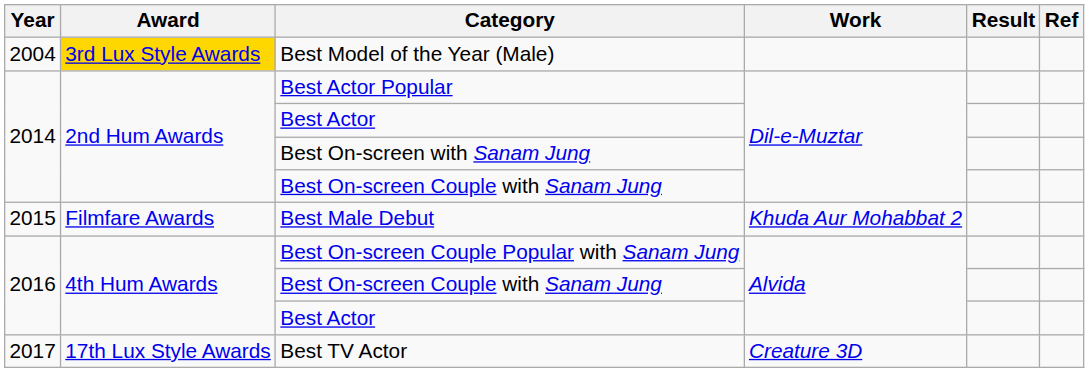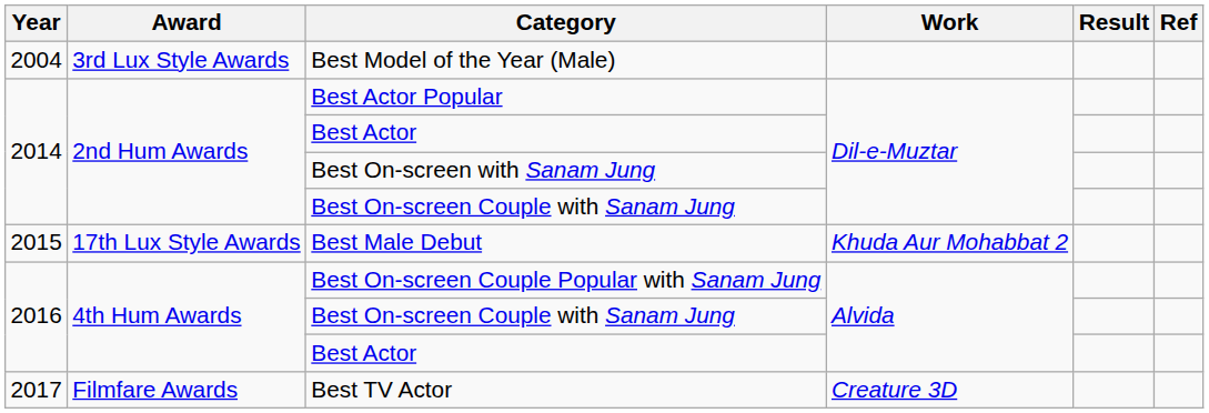 <table class="wikitable style">
 <tr>
 <th>Year</th>
 <th>Award</th>
 <th>Category</th>
 <th>Work</th>
 <th>Result</th>
 <th>Ref</th>
 </tr>
 <tr>
 <td>2004</td>
-<td style="background: gold;"><a href='#'>3rd Lux Style Awards</a></td>
+<td><a href='#'>3rd Lux Style Awards</a></td>
 <td>Best Model of the Year (Male)</td>
 <td></td>
 <td></td>
 <td></td>
 </tr>
 <tr>
 <td rowspan="4">2014</td>
 <td rowspan="4"><a href='#'>2nd Hum Awards</a></td>
 <td><a href='#'>Best Actor Popular</a></td>
 <td rowspan="4"><em><a href='#'>Dil-e-Muztar</a></em></td>
 <td></td>
 <td></td>
 </tr>
 <tr>
 <td><a href='#'>Best Actor</a></td>
 <td></td>
 <td></td>
 </tr>
 <tr>
 <td [[Hum Award for Best Onscreen Couple Popular>Best On-screen  with <em><a href='#'>Sanam Jung</a></em></td>
 <td></td>
 <td></td>
 </tr>
 <tr>
 <td><a href='#'>Best On-screen Couple</a> with <em><a href='#'>Sanam Jung</a></em></td>
 <td></td>
 <td></td>
 </tr>
 <tr>
 <td>2015</td>
-<td><a href='#'>Filmfare Awards</a></td>
+<td><a href='#'>17th Lux Style Awards</a></td>
 <td><a href='#'>Best Male Debut</a></td>
 <td><em><a href='#'>Khuda Aur Mohabbat 2</a></em></td>
 <td></td>
 <td></td>
 </tr>
 <tr>
 <td rowspan="3">2016</td>
 <td rowspan="3"><a href='#'>4th Hum Awards</a></td>
 <td><a href='#'>Best On-screen Couple Popular</a> with  <em><a href='#'>Sanam Jung</a></em></td>
 <td rowspan="3"><em><a href='#'>Alvida</a></em></td>
 <td></td>
 <td></td>
 </tr>
 <tr>
 <td><a href='#'>Best On-screen Couple</a> with <em><a href='#'>Sanam Jung</a></em></td>
 <td></td>
 <td></td>
 </tr>
 <tr>
 <td><a href='#'>Best Actor</a></td>
 <td></td>
 <td></td>
 </tr>
 <tr>
 <td>2017</td>
-<td><a href='#'>17th Lux Style Awards</a></td>
+<td><a href='#'>Filmfare Awards</a></td>
 <td>Best TV Actor</td>
 <td><em><a href='#'>Creature 3D</a></em></td>
 <td></td>
 <td></td>
 </tr>
 </table>
